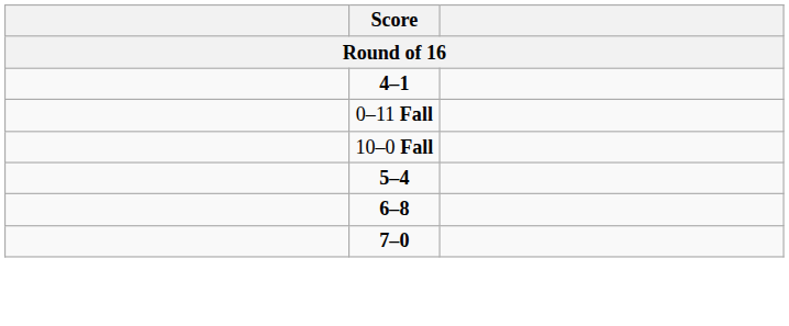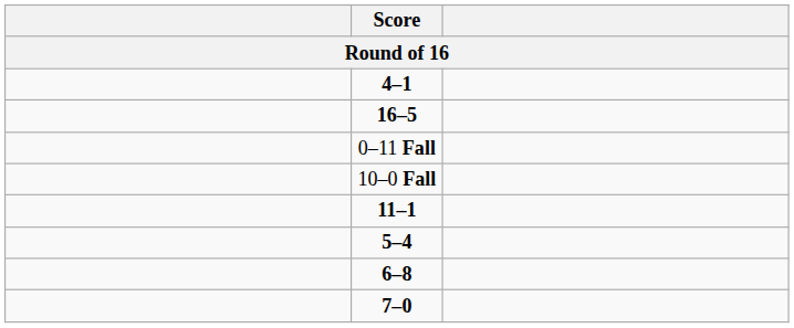 <table class="wikitable" style="text-align: left;">
 <tr>
 <th align="right" width="270"></th>
 <th width="65">Score</th>
 <th align="left" width="270"></th>
 </tr>
 <tr>
 <th colspan="3">Round of 16</th>
 </tr>
 <tr>
 <td><strong></strong></td>
 <td align=center><strong>4–1</strong></td>
 <td></td>
 </tr>
 <tr>
+<td><strong></strong></td>
+<td align=center><strong>16–5</strong></td>
+<td></td>
+</tr>
+<tr>
 <td></td>
 <td align=center>0–11 <strong>Fall</strong></td>
 <td><strong></strong></td>
 </tr>
 <tr>
 <td><strong></strong></td>
 <td align=center>10–0 <strong>Fall</strong></td>
+<td></td>
+</tr>
+<tr>
+<td><strong></strong></td>
+<td align=center><strong>11–1</strong></td>
 <td></td>
 </tr>
 <tr>
 <td><strong></strong></td>
 <td align=center><strong>5–4</strong></td>
 <td></td>
 </tr>
 <tr>
 <td></td>
 <td align=center><strong>6–8</strong></td>
 <td><strong></strong></td>
 </tr>
 <tr>
 <td><strong></strong></td>
 <td align=center><strong>7–0</strong></td>
 <td></td>
 </tr>
 </table>
